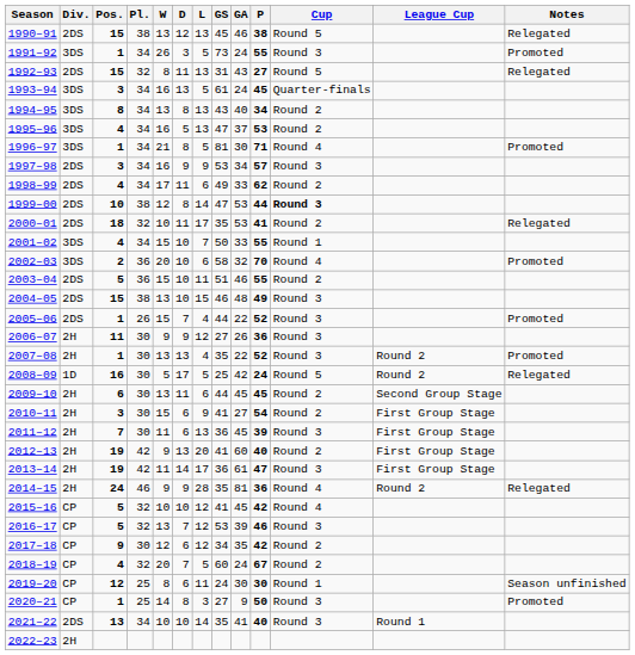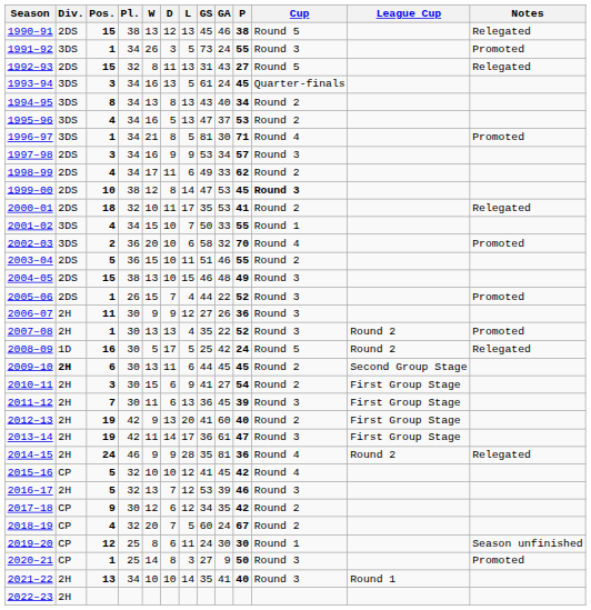 <table class="wikitable">
 <tr>
 <th>Season</th>
 <th>Div.</th>
 <th>Pos.</th>
 <th>Pl.</th>
 <th>W</th>
 <th>D</th>
 <th>L</th>
 <th>GS</th>
 <th>GA</th>
 <th>P</th>
 <th><a href='#'>Cup</a></th>
 <th><a href='#'>League Cup</a></th>
 <th>Notes</th>
 </tr>
 <tr>
 <td><a href='#'>1990–91</a></td>
 <td>2DS</td>
 <td align=right><strong>15</strong></td>
 <td align=right>38</td>
 <td align=right>13</td>
 <td align=right>12</td>
 <td align=right>13</td>
 <td align=right>45</td>
 <td align=right>46</td>
 <td align=right><strong>38</strong></td>
 <td>Round 5</td>
 <td></td>
 <td>Relegated</td>
 </tr>
 <tr>
 <td><a href='#'>1991–92</a></td>
 <td>3DS</td>
 <td align=right><strong>1</strong></td>
 <td align=right>34</td>
 <td align=right>26</td>
 <td align=right>3</td>
 <td align=right>5</td>
 <td align=right>73</td>
 <td align=right>24</td>
 <td align=right><strong>55</strong></td>
 <td>Round 3</td>
 <td></td>
 <td>Promoted</td>
 </tr>
 <tr>
 <td><a href='#'>1992–93</a></td>
 <td>2DS</td>
 <td align=right><strong>15</strong></td>
 <td align=right>32</td>
 <td align=right>8</td>
 <td align=right>11</td>
 <td align=right>13</td>
 <td align=right>31</td>
 <td align=right>43</td>
 <td align=right><strong>27</strong></td>
 <td>Round 5</td>
 <td></td>
 <td>Relegated</td>
 </tr>
 <tr>
 <td><a href='#'>1993–94</a></td>
 <td>3DS</td>
 <td align=right><strong>3</strong></td>
 <td align=right>34</td>
 <td align=right>16</td>
 <td align=right>13</td>
 <td align=right>5</td>
 <td align=right>61</td>
 <td align=right>24</td>
 <td align=right><strong>45</strong></td>
 <td>Quarter-finals</td>
 <td></td>
 <td></td>
 </tr>
 <tr>
 <td><a href='#'>1994–95</a></td>
 <td>3DS</td>
 <td align=right><strong>8</strong></td>
 <td align=right>34</td>
 <td align=right>13</td>
 <td align=right>8</td>
 <td align=right>13</td>
 <td align=right>43</td>
 <td align=right>40</td>
 <td align=right><strong>34</strong></td>
 <td>Round 2</td>
 <td></td>
 <td></td>
 </tr>
 <tr>
 <td><a href='#'>1995–96</a></td>
 <td>3DS</td>
 <td align=right><strong>4</strong></td>
 <td align=right>34</td>
 <td align=right>16</td>
 <td align=right>5</td>
 <td align=right>13</td>
 <td align=right>47</td>
 <td align=right>37</td>
 <td align=right><strong>53</strong></td>
 <td>Round 2</td>
 <td></td>
 <td></td>
 </tr>
 <tr>
 <td><a href='#'>1996–97</a></td>
 <td>3DS</td>
 <td align=right><strong>1</strong></td>
 <td align=right>34</td>
 <td align=right>21</td>
 <td align=right>8</td>
 <td align=right>5</td>
 <td align=right>81</td>
 <td align=right>30</td>
 <td align=right><strong>71</strong></td>
 <td>Round 4</td>
 <td></td>
 <td>Promoted</td>
 </tr>
 <tr>
 <td><a href='#'>1997–98</a></td>
 <td>2DS</td>
 <td align=right><strong>3</strong></td>
 <td align=right>34</td>
 <td align=right>16</td>
 <td align=right>9</td>
 <td align=right>9</td>
 <td align=right>53</td>
 <td align=right>34</td>
 <td align=right><strong>57</strong></td>
 <td>Round 3</td>
 <td></td>
 <td></td>
 </tr>
 <tr>
 <td><a href='#'>1998–99</a></td>
 <td>2DS</td>
 <td align=right><strong>4</strong></td>
 <td align=right>34</td>
 <td align=right>17</td>
 <td align=right>11</td>
 <td align=right>6</td>
 <td align=right>49</td>
 <td align=right>33</td>
 <td align=right><strong>62</strong></td>
 <td>Round 2</td>
 <td></td>
 <td></td>
 </tr>
 <tr>
 <td><a href='#'>1999–00</a></td>
 <td>2DS</td>
 <td align=right><strong>10</strong></td>
 <td align=right>38</td>
 <td align=right>12</td>
 <td align=right>8</td>
 <td align=right>14</td>
 <td align=right>47</td>
 <td align=right>53</td>
-<td align=right><strong>44</strong></td>
+<td align=right><strong>45</strong></td>
 <td><strong>Round 3</strong></td>
 <td></td>
 <td></td>
 </tr>
 <tr>
 <td><a href='#'>2000–01</a></td>
 <td>2DS</td>
 <td align=right><strong>18</strong></td>
 <td align=right>32</td>
 <td align=right>10</td>
 <td align=right>11</td>
 <td align=right>17</td>
 <td align=right>35</td>
 <td align=right>53</td>
 <td align=right><strong>41</strong></td>
 <td>Round 2</td>
 <td></td>
 <td>Relegated</td>
 </tr>
 <tr>
 <td><a href='#'>2001–02</a></td>
 <td>3DS</td>
 <td align=right><strong>4</strong></td>
 <td align=right>34</td>
 <td align=right>15</td>
 <td align=right>10</td>
 <td align=right>7</td>
 <td align=right>50</td>
 <td align=right>33</td>
 <td align=right><strong>55</strong></td>
 <td>Round 1</td>
 <td></td>
 <td></td>
 </tr>
 <tr>
 <td><a href='#'>2002–03</a></td>
 <td>3DS</td>
 <td align=right><strong>2</strong></td>
 <td align=right>36</td>
 <td align=right>20</td>
 <td align=right>10</td>
 <td align=right>6</td>
 <td align=right>58</td>
 <td align=right>32</td>
 <td align=right><strong>70</strong></td>
 <td>Round 4</td>
 <td></td>
 <td>Promoted</td>
 </tr>
 <tr>
 <td><a href='#'>2003–04</a></td>
 <td>2DS</td>
 <td align=right><strong>5</strong></td>
 <td align=right>36</td>
 <td align=right>15</td>
 <td align=right>10</td>
 <td align=right>11</td>
 <td align=right>51</td>
 <td align=right>46</td>
 <td align=right><strong>55</strong></td>
 <td>Round 2</td>
 <td></td>
 <td></td>
 </tr>
 <tr>
 <td><a href='#'>2004–05</a></td>
 <td>2DS</td>
 <td align=right><strong>15</strong></td>
 <td align=right>38</td>
 <td align=right>13</td>
 <td align=right>10</td>
 <td align=right>15</td>
 <td align=right>46</td>
 <td align=right>48</td>
 <td align=right><strong>49</strong></td>
 <td>Round 3</td>
 <td></td>
 <td></td>
 </tr>
 <tr>
 <td><a href='#'>2005–06</a></td>
 <td>2DS</td>
 <td align=right><strong>1</strong></td>
 <td align=right>26</td>
 <td align=right>15</td>
 <td align=right>7</td>
 <td align=right>4</td>
 <td align=right>44</td>
 <td align=right>22</td>
 <td align=right><strong>52</strong></td>
 <td>Round 3</td>
 <td></td>
 <td>Promoted</td>
 </tr>
 <tr>
 <td><a href='#'>2006–07</a></td>
 <td>2H</td>
 <td align=right><strong>11</strong></td>
 <td align=right>30</td>
 <td align=right>9</td>
 <td align=right>9</td>
 <td align=right>12</td>
 <td align=right>27</td>
 <td align=right>26</td>
 <td align=right><strong>36</strong></td>
 <td>Round 3</td>
 <td></td>
 <td></td>
 </tr>
 <tr>
 <td><a href='#'>2007–08</a></td>
 <td>2H</td>
 <td align=right><strong>1</strong></td>
 <td align=right>30</td>
 <td align=right>13</td>
 <td align=right>13</td>
 <td align=right>4</td>
 <td align=right>35</td>
 <td align=right>22</td>
 <td align=right><strong>52</strong></td>
 <td>Round 3</td>
 <td>Round 2</td>
 <td>Promoted</td>
 </tr>
 <tr>
 <td><a href='#'>2008–09</a></td>
 <td>1D</td>
 <td align=right><strong>16</strong></td>
 <td align=right>30</td>
 <td align=right>5</td>
 <td align=right>17</td>
 <td align=right>5</td>
 <td align=right>25</td>
 <td align=right>42</td>
 <td align=right><strong>24</strong></td>
 <td>Round 5</td>
 <td>Round 2</td>
 <td>Relegated</td>
 </tr>
 <tr>
 <td><a href='#'>2009–10</a></td>
-<td>2H</td>
+<td><strong>2H</strong></td>
 <td align=right><strong>6</strong></td>
 <td align=right>30</td>
 <td align=right>13</td>
 <td align=right>11</td>
 <td align=right>6</td>
 <td align=right>44</td>
 <td align=right>45</td>
 <td align=right><strong>45</strong></td>
 <td>Round 2</td>
 <td>Second Group Stage</td>
 <td></td>
 </tr>
 <tr>
 <td><a href='#'>2010–11</a></td>
 <td>2H</td>
 <td align=right><strong>3</strong></td>
 <td align=right>30</td>
 <td align=right>15</td>
 <td align=right>6</td>
 <td align=right>9</td>
 <td align=right>41</td>
 <td align=right>27</td>
 <td align=right><strong>54</strong></td>
 <td>Round 2</td>
 <td>First Group Stage</td>
 <td></td>
 </tr>
 <tr>
 <td><a href='#'>2011–12</a></td>
 <td>2H</td>
 <td align=right><strong>7</strong></td>
 <td align=right>30</td>
 <td align=right>11</td>
 <td align=right>6</td>
 <td align=right>13</td>
 <td align=right>36</td>
 <td align=right>45</td>
 <td align=right><strong>39</strong></td>
 <td>Round 3</td>
 <td>First Group Stage</td>
 <td></td>
 </tr>
 <tr>
 <td><a href='#'>2012–13</a></td>
 <td>2H</td>
 <td align=right><strong>19</strong></td>
 <td align=right>42</td>
 <td align=right>9</td>
 <td align=right>13</td>
 <td align=right>20</td>
 <td align=right>41</td>
 <td align=right>60</td>
 <td align=right><strong>40</strong></td>
 <td>Round 2</td>
 <td>First Group Stage</td>
 <td></td>
 </tr>
 <tr>
 <td><a href='#'>2013–14</a></td>
 <td>2H</td>
 <td align=right><strong>19</strong></td>
 <td align=right>42</td>
 <td align=right>11</td>
 <td align=right>14</td>
 <td align=right>17</td>
 <td align=right>36</td>
 <td align=right>61</td>
 <td align=right><strong>47</strong></td>
 <td>Round 3</td>
 <td>First Group Stage</td>
 <td></td>
 </tr>
 <tr>
 <td><a href='#'>2014–15</a></td>
 <td>2H</td>
 <td align=right><strong>24</strong></td>
 <td align=right>46</td>
 <td align=right>9</td>
 <td align=right>9</td>
 <td align=right>28</td>
 <td align=right>35</td>
 <td align=right>81</td>
 <td align=right><strong>36</strong></td>
 <td>Round 4</td>
 <td>Round 2</td>
 <td>Relegated</td>
 </tr>
 <tr>
 <td><a href='#'>2015–16</a></td>
 <td>CP</td>
 <td align=right><strong>5</strong></td>
 <td align=right>32</td>
 <td align=right>10</td>
 <td align=right>10</td>
 <td align=right>12</td>
 <td align=right>41</td>
 <td align=right>45</td>
 <td align=right><strong>42</strong></td>
 <td>Round 4</td>
 <td></td>
 <td></td>
 </tr>
 <tr>
 <td><a href='#'>2016–17</a></td>
-<td>CP</td>
+<td>2H</td>
 <td align=right><strong>5</strong></td>
 <td align=right>32</td>
 <td align=right>13</td>
 <td align=right>7</td>
 <td align=right>12</td>
 <td align=right>53</td>
 <td align=right>39</td>
 <td align=right><strong>46</strong></td>
 <td>Round 3</td>
 <td></td>
 <td></td>
 </tr>
 <tr>
 <td><a href='#'>2017–18</a></td>
 <td>CP</td>
 <td align=right><strong>9</strong></td>
 <td align=right>30</td>
 <td align=right>12</td>
 <td align=right>6</td>
 <td align=right>12</td>
 <td align=right>34</td>
 <td align=right>35</td>
 <td align=right><strong>42</strong></td>
 <td>Round 2</td>
 <td></td>
 <td></td>
 </tr>
 <tr>
 <td><a href='#'>2018–19</a></td>
 <td>CP</td>
 <td align=right><strong>4</strong></td>
 <td align=right>32</td>
 <td align=right>20</td>
 <td align=right>7</td>
 <td align=right>5</td>
 <td align=right>60</td>
 <td align=right>24</td>
 <td align=right><strong>67</strong></td>
 <td>Round 2</td>
 <td></td>
 <td></td>
 </tr>
 <tr>
 <td><a href='#'>2019–20</a></td>
 <td>CP</td>
 <td align=right><strong>12</strong></td>
 <td align=right>25</td>
 <td align=right>8</td>
 <td align=right>6</td>
 <td align=right>11</td>
 <td align=right>24</td>
 <td align=right>30</td>
 <td align=right><strong>30</strong></td>
 <td>Round 1</td>
 <td></td>
 <td>Season unfinished</td>
 </tr>
 <tr>
 <td><a href='#'>2020–21</a></td>
 <td>CP</td>
 <td align=right><strong>1</strong></td>
 <td align=right>25</td>
 <td align=right>14</td>
 <td align=right>8</td>
 <td align=right>3</td>
 <td align=right>27</td>
 <td align=right>9</td>
 <td align=right><strong>50</strong></td>
 <td>Round 3</td>
 <td></td>
 <td>Promoted</td>
 </tr>
 <tr>
 <td><a href='#'>2021–22</a></td>
-<td>2DS</td>
+<td>2H</td>
 <td align=right><strong>13</strong></td>
 <td align=right>34</td>
 <td align=right>10</td>
 <td align=right>10</td>
 <td align=right>14</td>
 <td align=right>35</td>
 <td align=right>41</td>
 <td align=right><strong>40</strong></td>
 <td>Round 3</td>
 <td>Round 1</td>
 <td></td>
 </tr>
 <tr>
 <td><a href='#'>2022–23</a></td>
 <td>2H</td>
 <td align=right></td>
 <td align=right></td>
 <td align=right></td>
 <td align=right></td>
 <td align=right></td>
 <td align=right></td>
 <td align=right></td>
 <td align=right></td>
 <td></td>
 <td></td>
 <td></td>
 </tr>
 </table>
